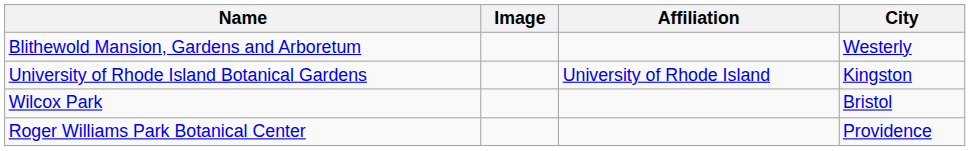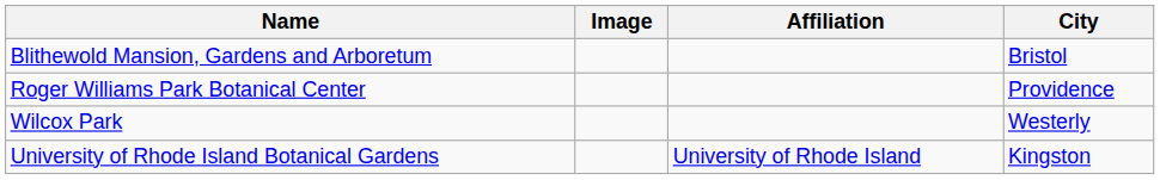 <table class="wikitable" style="width:98%">
 <tr>
 <th>Name</th>
 <th>Image</th>
 <th>Affiliation</th>
 <th>City</th>
 </tr>
 <tr>
 <td><a href='#'>Blithewold Mansion, Gardens and Arboretum</a></td>
 <td></td>
 <td></td>
+<td><a href='#'>Bristol</a></td>
+</tr>
+<tr>
+<td><a href='#'>Roger Williams Park Botanical Center</a></td>
+<td></td>
+<td></td>
+<td><a href='#'>Providence</a></td>
+</tr>
+<tr>
+<td><a href='#'>Wilcox Park</a></td>
+<td></td>
+<td></td>
 <td><a href='#'>Westerly</a></td>
 </tr>
 <tr>
 <td><a href='#'>University of Rhode Island Botanical Gardens</a></td>
 <td></td>
 <td><a href='#'>University of Rhode Island</a></td>
 <td><a href='#'>Kingston</a></td>
 </tr>
-<tr>
-<td><a href='#'>Wilcox Park</a></td>
-<td></td>
-<td></td>
-<td><a href='#'>Bristol</a></td>
-</tr>
-<tr>
-<td><a href='#'>Roger Williams Park Botanical Center</a></td>
-<td></td>
-<td></td>
-<td><a href='#'>Providence</a></td>
-</tr>
 </table>
